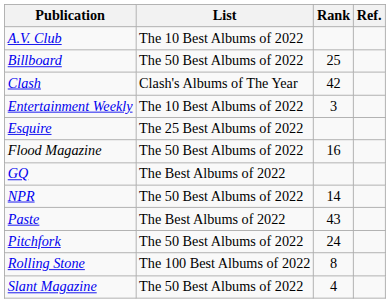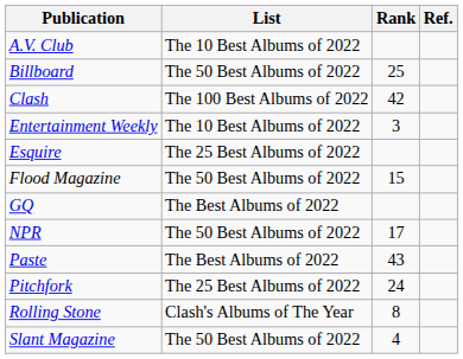 <table class="wikitable">
 <tr>
 <th>Publication</th>
 <th>List</th>
 <th>Rank</th>
 <th>Ref.</th>
 </tr>
 <tr>
 <td><em><a href='#'>A.V. Club</a></em></td>
 <td>The 10 Best Albums of 2022</td>
 <td></td>
 <td align="center"></td>
 </tr>
 <tr>
 <td><em><a href='#'>Billboard</a></em></td>
 <td>The 50 Best Albums of 2022</td>
 <td align="center">25</td>
 <td align="center"></td>
 </tr>
 <tr>
 <td><em><a href='#'>Clash</a></em></td>
-<td>Clash's Albums of The Year</td>
+<td>The 100 Best Albums of 2022</td>
 <td align="center">42</td>
 <td align="center"></td>
 </tr>
 <tr>
 <td><em><a href='#'>Entertainment Weekly</a></em></td>
 <td>The 10 Best Albums of 2022</td>
 <td align="center">3</td>
 <td align="center"></td>
 </tr>
 <tr>
 <td><em><a href='#'>Esquire</a></em></td>
 <td>The 25 Best Albums of 2022</td>
 <td></td>
 <td align="center"></td>
 </tr>
 <tr>
 <td><em>Flood Magazine</em></td>
 <td>The 50 Best Albums of 2022</td>
-<td align="center">16</td>
+<td align="center">15</td>
 <td align="center"></td>
 </tr>
 <tr>
 <td><em><a href='#'>GQ</a></em></td>
 <td>The Best Albums of 2022</td>
 <td></td>
 <td align="center"></td>
 </tr>
 <tr>
 <td><em><a href='#'>NPR</a></em></td>
 <td>The 50 Best Albums of 2022</td>
-<td align="center">14</td>
+<td align="center">17</td>
 <td align="center"></td>
 </tr>
 <tr>
 <td><em><a href='#'>Paste</a></em></td>
 <td>The Best Albums of 2022</td>
 <td align="center">43</td>
 <td align="center"></td>
 </tr>
 <tr>
 <td><em><a href='#'>Pitchfork</a></em></td>
-<td>The 50 Best Albums of 2022</td>
+<td>The 25 Best Albums of 2022</td>
 <td align="center">24</td>
 <td align="center"></td>
 </tr>
 <tr>
 <td><em><a href='#'>Rolling Stone</a></em></td>
-<td>The 100 Best Albums of 2022</td>
+<td>Clash's Albums of The Year</td>
 <td align="center">8</td>
 <td align="center"></td>
 </tr>
 <tr>
 <td><em><a href='#'>Slant Magazine</a></em></td>
 <td>The 50 Best Albums of 2022</td>
 <td align="center">4</td>
 <td align="center"></td>
 </tr>
 </table>
